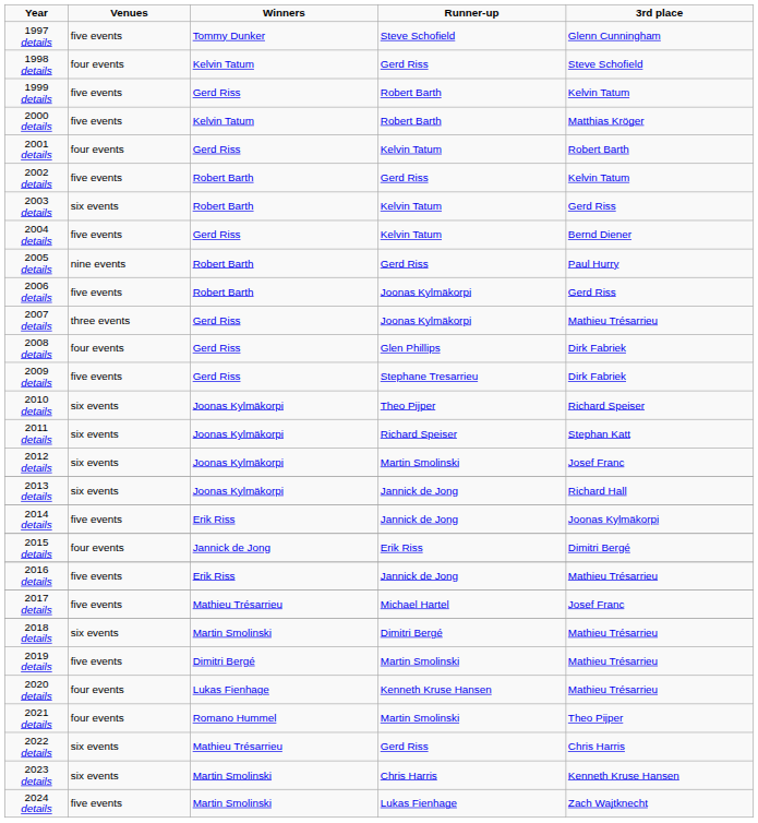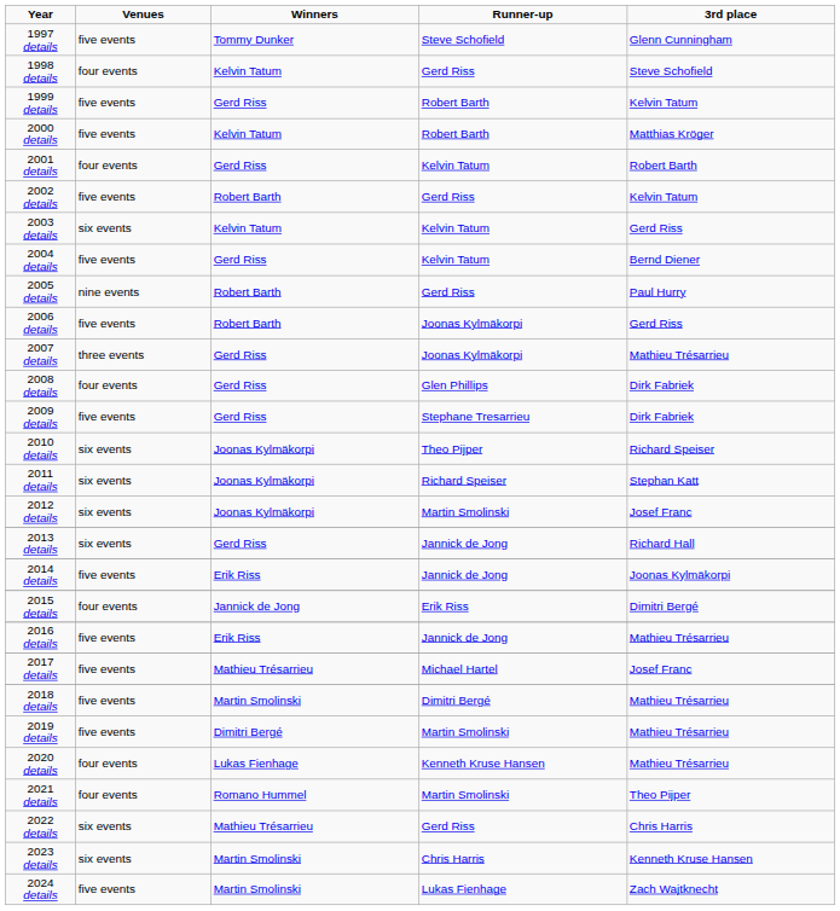 <table class="wikitable" style="font-size: 92%">
 <tr align=center>
 <td width=80px  ><strong>Year</strong></td>
 <td width=160px ><strong>Venues</strong></td>
 <td width=250px ><strong>Winners</strong></td>
 <td width=250px ><strong>Runner-up</strong></td>
 <td width=250px ><strong>3rd place</strong></td>
 </tr>
 <tr>
 <td align=center>1997 <br><em><a href='#'>details</a></em></td>
 <td>five events</td>
 <td> <a href='#'>Tommy Dunker</a></td>
 <td> <a href='#'>Steve Schofield</a></td>
 <td> <a href='#'>Glenn Cunningham</a></td>
 </tr>
 <tr>
 <td align=center>1998 <br><em><a href='#'>details</a></em></td>
 <td>four events</td>
 <td> <a href='#'>Kelvin Tatum</a></td>
 <td> <a href='#'>Gerd Riss</a></td>
 <td> <a href='#'>Steve Schofield</a></td>
 </tr>
 <tr>
 <td align=center>1999 <br><em><a href='#'>details</a></em></td>
 <td>five events</td>
 <td> <a href='#'>Gerd Riss</a></td>
 <td> <a href='#'>Robert Barth</a></td>
 <td> <a href='#'>Kelvin Tatum</a></td>
 </tr>
 <tr>
 <td align=center>2000 <br><em><a href='#'>details</a></em></td>
 <td>five events</td>
 <td> <a href='#'>Kelvin Tatum</a></td>
 <td> <a href='#'>Robert Barth</a></td>
 <td> <a href='#'>Matthias Kröger</a></td>
 </tr>
 <tr>
 <td align=center>2001 <br><em><a href='#'>details</a></em></td>
 <td>four events</td>
 <td> <a href='#'>Gerd Riss</a></td>
 <td> <a href='#'>Kelvin Tatum</a></td>
 <td> <a href='#'>Robert Barth</a></td>
 </tr>
 <tr>
 <td align=center>2002 <br><em><a href='#'>details</a></em></td>
 <td>five events</td>
 <td> <a href='#'>Robert Barth</a></td>
 <td> <a href='#'>Gerd Riss</a></td>
 <td> <a href='#'>Kelvin Tatum</a></td>
 </tr>
 <tr>
 <td align=center>2003 <br><em><a href='#'>details</a></em></td>
 <td>six events</td>
-<td> <a href='#'>Robert Barth</a></td>
+<td> <a href='#'>Kelvin Tatum</a></td>
 <td> <a href='#'>Kelvin Tatum</a></td>
 <td> <a href='#'>Gerd Riss</a></td>
 </tr>
 <tr>
 <td align=center>2004 <br><em><a href='#'>details</a></em></td>
 <td>five events</td>
 <td> <a href='#'>Gerd Riss</a></td>
 <td> <a href='#'>Kelvin Tatum</a></td>
 <td> <a href='#'>Bernd Diener</a></td>
 </tr>
 <tr>
 <td align=center>2005 <br><em><a href='#'>details</a></em></td>
 <td>nine events</td>
 <td> <a href='#'>Robert Barth</a></td>
 <td> <a href='#'>Gerd Riss</a></td>
 <td> <a href='#'>Paul Hurry</a></td>
 </tr>
 <tr>
 <td align=center>2006 <br><em><a href='#'>details</a></em></td>
 <td>five events</td>
 <td> <a href='#'>Robert Barth</a></td>
 <td> <a href='#'>Joonas Kylmäkorpi</a></td>
 <td> <a href='#'>Gerd Riss</a></td>
 </tr>
 <tr>
 <td align=center>2007 <br><em><a href='#'>details</a></em></td>
 <td>three events</td>
 <td> <a href='#'>Gerd Riss</a></td>
 <td> <a href='#'>Joonas Kylmäkorpi</a></td>
 <td> <a href='#'>Mathieu Trésarrieu</a></td>
 </tr>
 <tr>
 <td align=center>2008 <br><em><a href='#'>details</a></em></td>
 <td>four events</td>
 <td> <a href='#'>Gerd Riss</a></td>
 <td> <a href='#'>Glen Phillips</a></td>
 <td> <a href='#'>Dirk Fabriek</a></td>
 </tr>
 <tr>
 <td align=center>2009 <br><em><a href='#'>details</a></em></td>
 <td>five events</td>
 <td> <a href='#'>Gerd Riss</a></td>
 <td> <a href='#'>Stephane Tresarrieu</a></td>
 <td> <a href='#'>Dirk Fabriek</a></td>
 </tr>
 <tr>
 <td align=center>2010 <br><em><a href='#'>details</a></em></td>
 <td>six events</td>
 <td> <a href='#'>Joonas Kylmäkorpi</a></td>
 <td> <a href='#'>Theo Pijper</a></td>
 <td> <a href='#'>Richard Speiser</a></td>
 </tr>
 <tr>
 <td align=center>2011 <br><em><a href='#'>details</a></em></td>
 <td>six events</td>
 <td> <a href='#'>Joonas Kylmäkorpi</a></td>
 <td> <a href='#'>Richard Speiser</a></td>
 <td> <a href='#'>Stephan Katt</a></td>
 </tr>
 <tr>
 <td align=center>2012 <br><em><a href='#'>details</a></em></td>
 <td>six events</td>
 <td> <a href='#'>Joonas Kylmäkorpi</a></td>
 <td> <a href='#'>Martin Smolinski</a></td>
 <td> <a href='#'>Josef Franc</a></td>
 </tr>
 <tr align=center>
 </tr>
 <tr>
 <td align=center>2013 <br><em><a href='#'>details</a></em></td>
 <td>six events</td>
-<td> <a href='#'>Joonas Kylmäkorpi</a></td>
+<td> <a href='#'>Gerd Riss</a></td>
 <td> <a href='#'>Jannick de Jong</a></td>
 <td> <a href='#'>Richard Hall</a></td>
 </tr>
 <tr align=center>
 </tr>
 <tr>
 <td align=center>2014 <br><em><a href='#'>details</a></em></td>
 <td>five events</td>
 <td> <a href='#'>Erik Riss</a></td>
 <td> <a href='#'>Jannick de Jong</a></td>
 <td> <a href='#'>Joonas Kylmäkorpi</a></td>
 </tr>
 <tr align=center>
 </tr>
 <tr>
 <td align=center>2015 <br><em><a href='#'>details</a></em></td>
 <td>four events</td>
 <td> <a href='#'>Jannick de Jong</a></td>
 <td> <a href='#'>Erik Riss</a></td>
 <td> <a href='#'>Dimitri Bergé</a></td>
 </tr>
 <tr align=center>
 </tr>
 <tr>
 <td align=center>2016 <br><em><a href='#'>details</a></em> </td>
 <td>five events</td>
 <td> <a href='#'>Erik Riss</a></td>
 <td> <a href='#'>Jannick de Jong</a></td>
 <td> <a href='#'>Mathieu Trésarrieu</a></td>
 </tr>
 <tr align=center>
 </tr>
 <tr>
 <td align=center>2017 <br><em><a href='#'>details</a></em></td>
 <td>five events</td>
 <td> <a href='#'>Mathieu Trésarrieu</a></td>
 <td> <a href='#'>Michael Hartel</a></td>
 <td> <a href='#'>Josef Franc</a></td>
 </tr>
 <tr align=center>
 </tr>
 <tr>
 <td align=center>2018 <br><em><a href='#'>details</a></em></td>
-<td>six events</td>
+<td>five events</td>
 <td> <a href='#'>Martin Smolinski</a></td>
 <td> <a href='#'>Dimitri Bergé</a></td>
 <td> <a href='#'>Mathieu Trésarrieu</a></td>
 </tr>
 <tr>
 <td align=center>2019 <br><em><a href='#'>details</a></em></td>
 <td>five events</td>
 <td> <a href='#'>Dimitri Bergé</a></td>
 <td> <a href='#'>Martin Smolinski</a></td>
 <td> <a href='#'>Mathieu Trésarrieu</a></td>
 </tr>
 <tr>
 <td align=center>2020 <br><em><a href='#'>details</a></em></td>
 <td>four events</td>
 <td> <a href='#'>Lukas Fienhage</a></td>
 <td> <a href='#'>Kenneth Kruse Hansen</a></td>
 <td> <a href='#'>Mathieu Trésarrieu</a></td>
 </tr>
 <tr>
 <td align=center>2021 <br><em><a href='#'>details</a></em></td>
 <td>four events</td>
 <td> <a href='#'>Romano Hummel</a></td>
 <td> <a href='#'>Martin Smolinski</a></td>
 <td> <a href='#'>Theo Pijper</a></td>
 </tr>
 <tr>
 <td align=center>2022 <br><em><a href='#'>details</a></em></td>
 <td>six events</td>
 <td> <a href='#'>Mathieu Trésarrieu</a></td>
 <td> <a href='#'>Gerd Riss</a></td>
 <td> <a href='#'>Chris Harris</a></td>
 </tr>
 <tr>
 <td align=center>2023 <br><em><a href='#'>details</a></em></td>
 <td>six events</td>
 <td> <a href='#'>Martin Smolinski</a></td>
 <td> <a href='#'>Chris Harris</a></td>
 <td> <a href='#'>Kenneth Kruse Hansen</a></td>
 </tr>
 <tr>
 <td align=center>2024 <br><em><a href='#'>details</a></em></td>
 <td>five events</td>
 <td> <a href='#'>Martin Smolinski</a></td>
 <td> <a href='#'>Lukas Fienhage</a></td>
 <td> <a href='#'>Zach Wajtknecht</a></td>
 </tr>
 </table>
